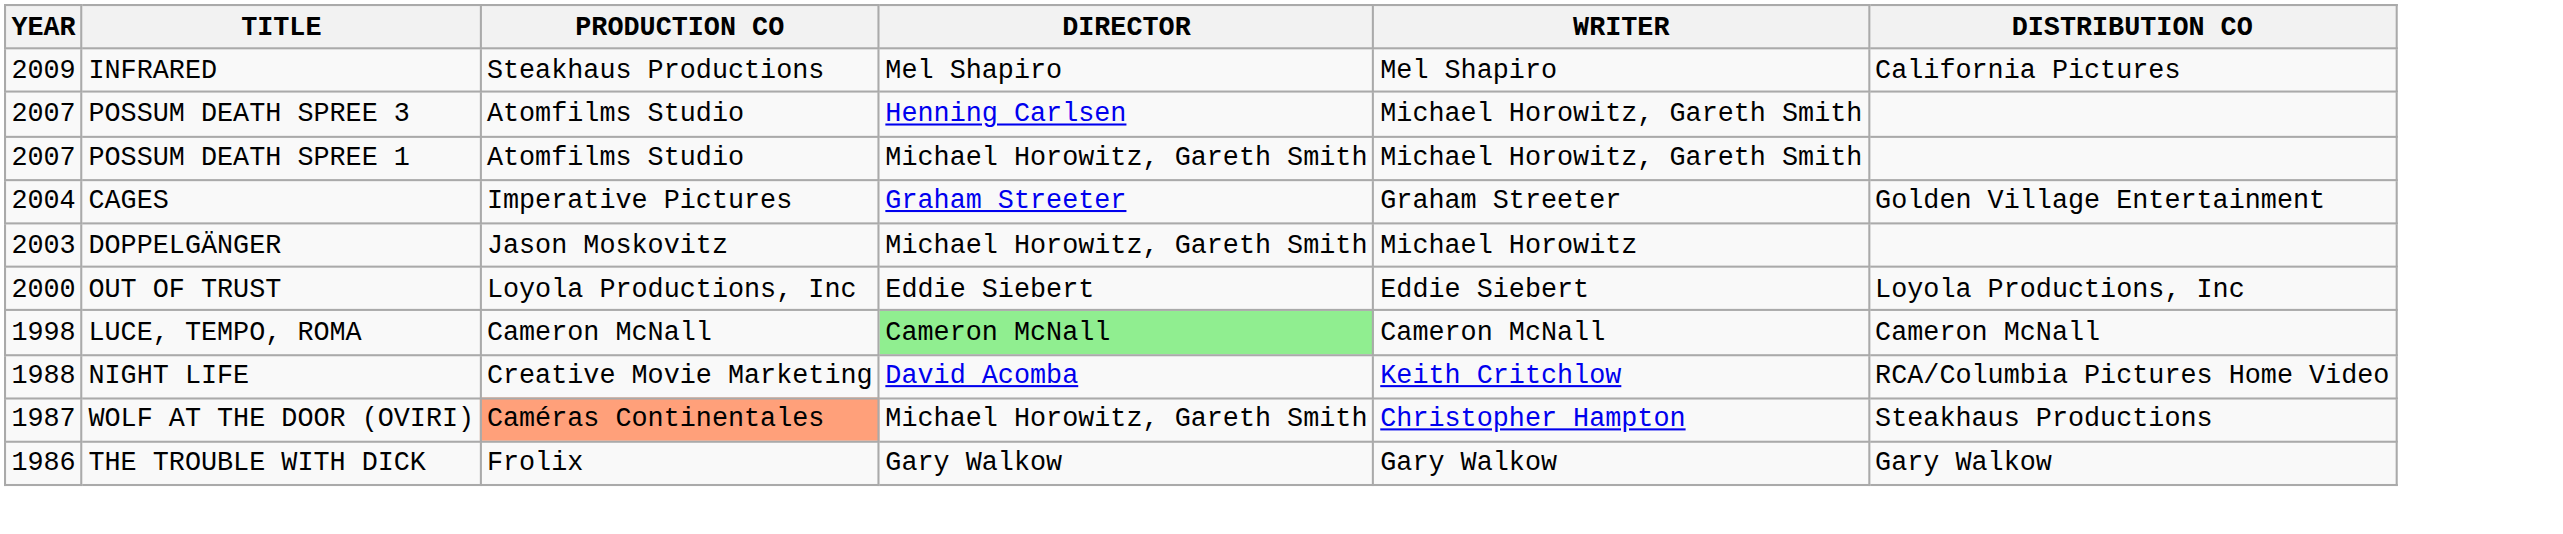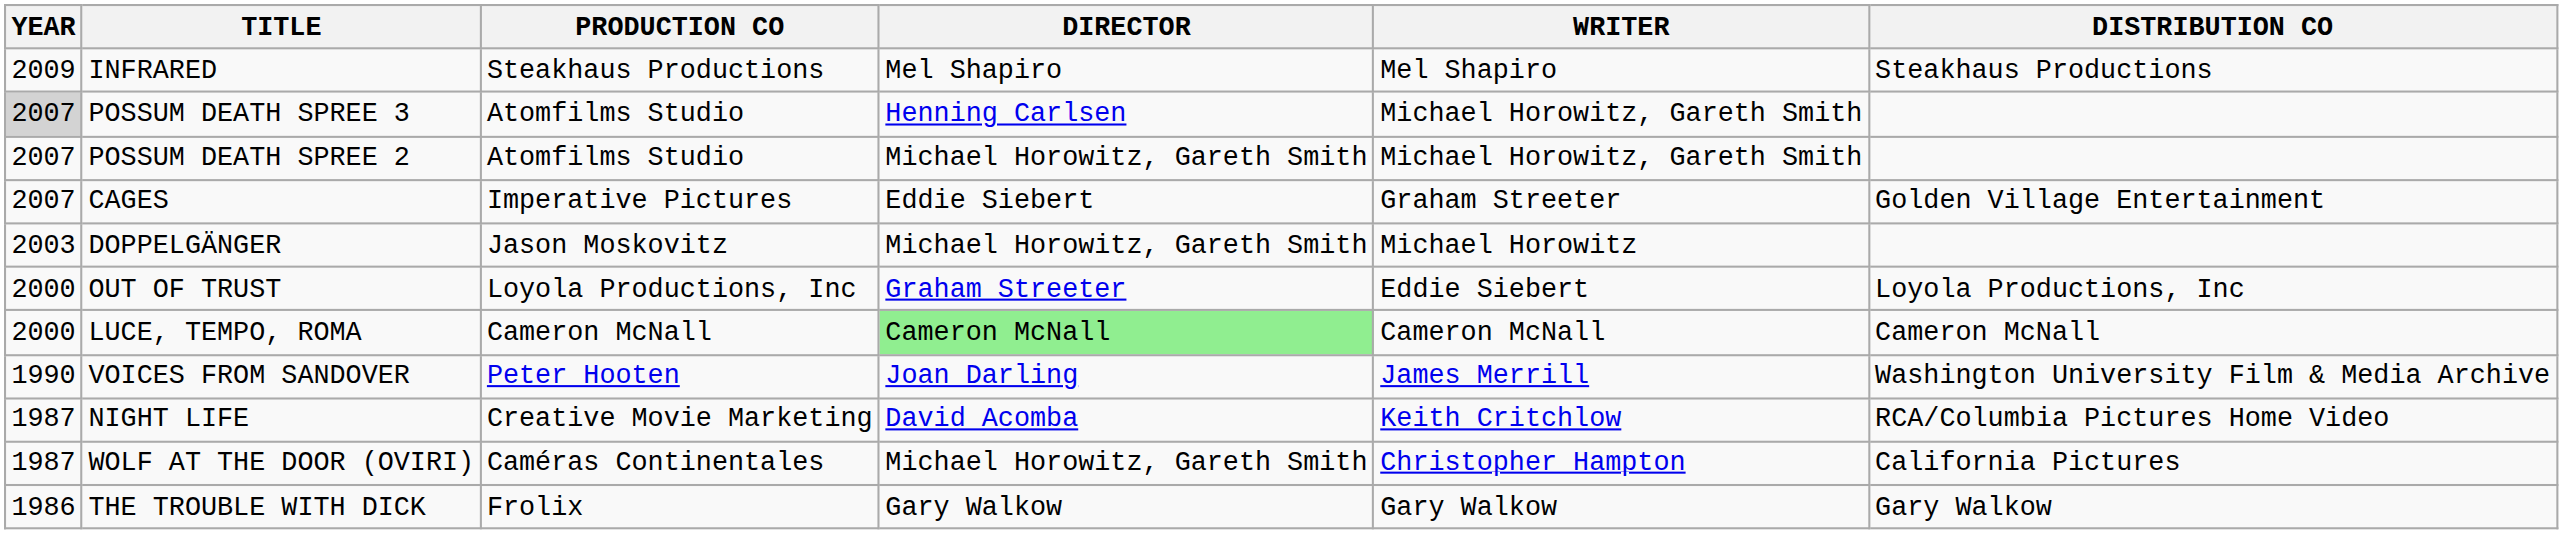 <table class="wikitable">
 <tr>
 <th>YEAR</th>
 <th>TITLE</th>
 <th>PRODUCTION CO</th>
 <th>DIRECTOR</th>
 <th>WRITER</th>
 <th>DISTRIBUTION CO</th>
 </tr>
 <tr>
 <td>2009</td>
 <td>INFRARED</td>
 <td>Steakhaus Productions</td>
 <td>Mel Shapiro</td>
 <td>Mel Shapiro</td>
-<td>California Pictures</td>
+<td>Steakhaus Productions</td>
 </tr>
 <tr>
-<td>2007</td>
+<td style="background: lightgrey;">2007</td>
 <td>POSSUM DEATH SPREE 3</td>
 <td>Atomfilms Studio </td>
 <td><a href='#'>Henning Carlsen</a></td>
 <td>Michael Horowitz, Gareth Smith</td>
 <td></td>
 </tr>
 <tr>
 <td>2007</td>
-<td>POSSUM DEATH SPREE 1</td>
+<td>POSSUM DEATH SPREE 2</td>
 <td>Atomfilms Studio </td>
 <td>Michael Horowitz, Gareth Smith</td>
 <td>Michael Horowitz, Gareth Smith</td>
 <td></td>
 </tr>
 <tr>
-<td>2004</td>
+<td>2007</td>
 <td>CAGES</td>
 <td>Imperative Pictures</td>
-<td><a href='#'>Graham Streeter</a></td>
+<td>Eddie Siebert</td>
 <td>Graham Streeter</td>
 <td>Golden Village Entertainment</td>
 </tr>
 <tr>
 <td>2003</td>
 <td>DOPPELGÄNGER</td>
 <td>Jason Moskovitz <span></span></td>
 <td>Michael Horowitz, Gareth Smith</td>
 <td>Michael Horowitz</td>
 <td></td>
 </tr>
 <tr>
 <td>2000</td>
 <td>OUT OF TRUST</td>
 <td>Loyola Productions, Inc</td>
-<td>Eddie Siebert</td>
+<td><a href='#'>Graham Streeter</a></td>
 <td>Eddie Siebert</td>
 <td>Loyola Productions, Inc</td>
 </tr>
 <tr>
-<td>1998</td>
+<td>2000</td>
 <td>LUCE, TEMPO, ROMA</td>
 <td>Cameron McNall</td>
 <td style="background: lightgreen;">Cameron McNall</td>
 <td>Cameron McNall</td>
 <td>Cameron McNall</td>
 </tr>
 <tr>
-<td>1988</td>
+<td>1990</td>
+<td>VOICES FROM SANDOVER</td>
+<td><a href='#'>Peter Hooten</a></td>
+<td><a href='#'>Joan Darling</a></td>
+<td><a href='#'>James Merrill</a></td>
+<td>Washington University Film & Media Archive</td>
+</tr>
+<tr>
+<td>1987</td>
 <td>NIGHT LIFE</td>
 <td>Creative Movie Marketing</td>
 <td><a href='#'>David Acomba</a></td>
 <td><a href='#'>Keith Critchlow</a></td>
 <td>RCA/Columbia Pictures Home Video</td>
 </tr>
 <tr>
 <td>1987</td>
 <td>WOLF AT THE DOOR (OVIRI)</td>
-<td style="background: lightsalmon;">Caméras Continentales</td>
+<td>Caméras Continentales</td>
 <td>Michael Horowitz, Gareth Smith</td>
 <td><a href='#'>Christopher Hampton</a></td>
-<td>Steakhaus Productions</td>
+<td>California Pictures</td>
 </tr>
 <tr>
 <td>1986</td>
 <td>THE TROUBLE WITH DICK</td>
 <td>Frolix</td>
 <td>Gary Walkow</td>
 <td>Gary Walkow</td>
 <td>Gary Walkow</td>
 </tr>
 </table>
